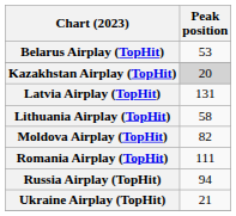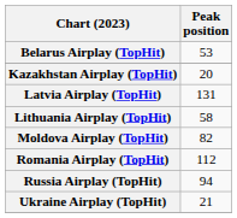 <table class="wikitable sortable plainrowheaders" style="text-align:center">
 <tr>
 <th scope="col">Chart (2023)</th>
 <th scope="col">Peak<br>position</th>
 </tr>
 <tr>
 <th scope="row">Belarus Airplay (<a href='#'>TopHit</a>)</th>
 <td>53</td>
 </tr>
 <tr>
 </tr>
 <tr>
 <th scope="row">Kazakhstan Airplay (<a href='#'>TopHit</a>)</th>
-<td style="background: lightgrey;">20</td>
+<td>20</td>
 </tr>
 <tr>
 <th scope="row">Latvia Airplay (<a href='#'>TopHit</a>)<br></th>
 <td>131</td>
 </tr>
 <tr>
 <th scope="row">Lithuania Airplay (<a href='#'>TopHit</a>)</th>
 <td>58</td>
 </tr>
 <tr>
 <th scope="row">Moldova Airplay (<a href='#'>TopHit</a>)</th>
 <td>82</td>
 </tr>
 <tr>
 <th scope="row">Romania Airplay (<a href='#'>TopHit</a>)</th>
-<td>111</td>
+<td>112</td>
 </tr>
 <tr>
 <th scope="row">Russia Airplay (TopHit)</th>
 <td>94</td>
 </tr>
 <tr>
 <th scope="row">Ukraine Airplay (TopHit)</th>
 <td>21</td>
 </tr>
 <tr>
 </tr>
 </table>
